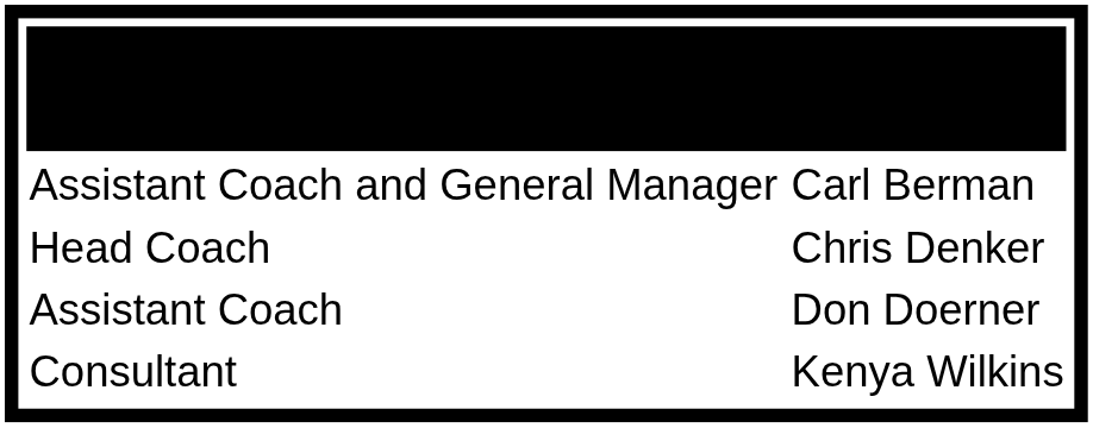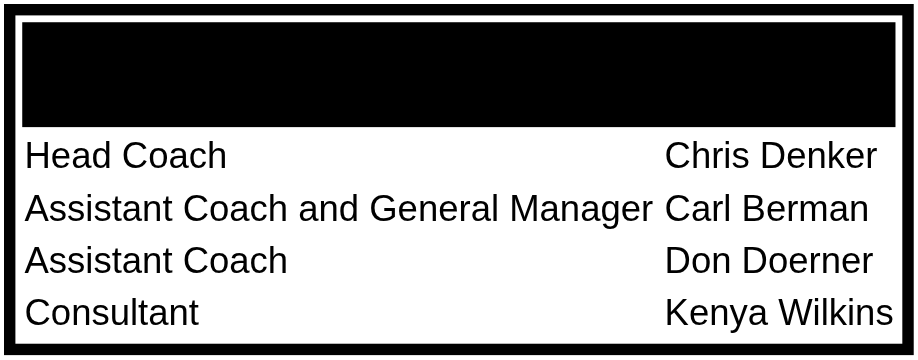 <table style="border:5px solid #000000;" cellspacing=3>
 <tr align="center" bgcolor="#000000">
 <td colspan=2><span><big><strong>Eugene Chargers</strong><br><strong>Coaching Staff</strong></big></span></td>
 </tr>
 <tr>
+<td>Head Coach</td>
+<td>Chris Denker</td>
+</tr>
+<tr>
 <td>Assistant Coach and General Manager</td>
 <td>Carl Berman</td>
-</tr>
-<tr>
-<td>Head Coach</td>
-<td>Chris Denker</td>
 </tr>
 <tr>
 <td>Assistant Coach</td>
 <td>Don Doerner</td>
 </tr>
 <tr>
 <td>Consultant</td>
 <td>Kenya Wilkins</td>
 </tr>
 </table>
